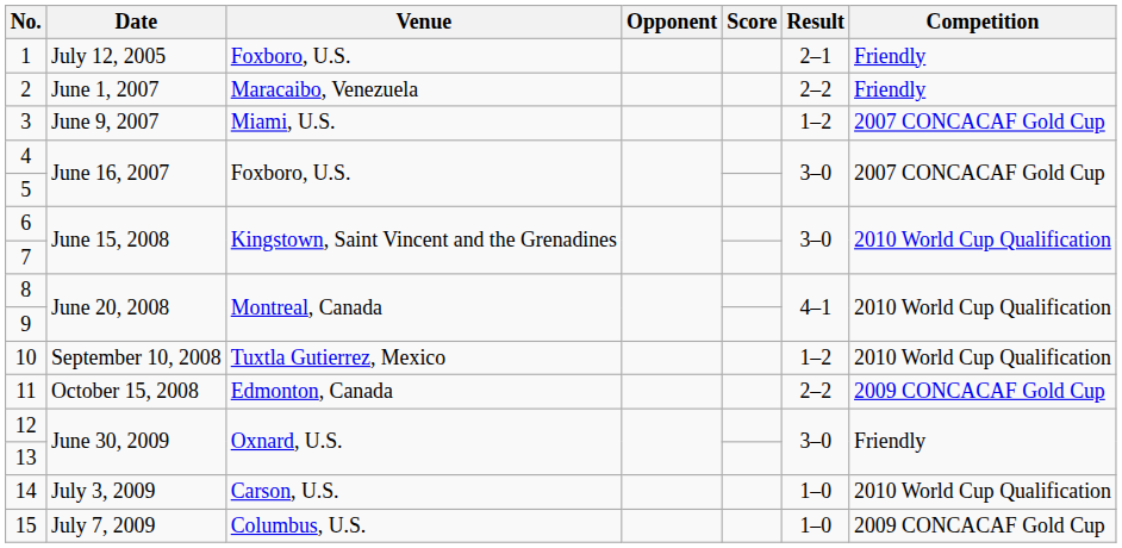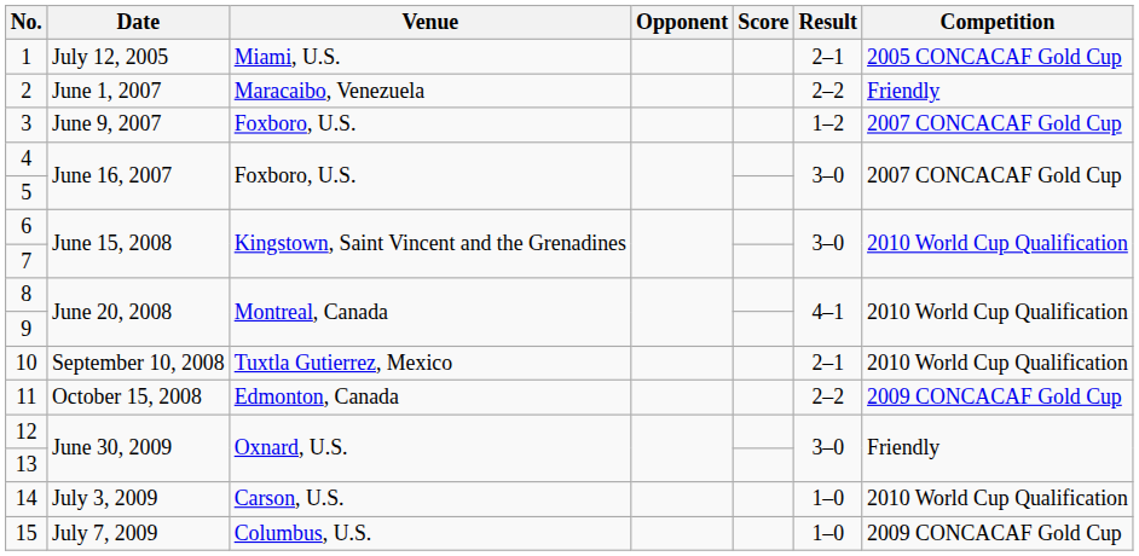 <table class="wikitable sortable">
 <tr>
 <th scope="col">No.</th>
 <th scope="col">Date</th>
 <th scope="col">Venue</th>
 <th scope="col">Opponent</th>
 <th scope="col">Score</th>
 <th scope="col">Result</th>
 <th scope="col">Competition</th>
 </tr>
 <tr>
 <td align="center">1</td>
 <td>July 12, 2005</td>
-<td><a href='#'>Foxboro</a>, U.S.</td>
+<td><a href='#'>Miami</a>, U.S.</td>
 <td></td>
 <td></td>
 <td align="center">2–1</td>
-<td><a href='#'>Friendly</a></td>
+<td><a href='#'>2005 CONCACAF Gold Cup</a></td>
 </tr>
 <tr>
 <td align="center">2</td>
 <td>June 1, 2007</td>
 <td><a href='#'>Maracaibo</a>, Venezuela</td>
 <td></td>
 <td></td>
 <td align="center">2–2</td>
 <td><a href='#'>Friendly</a></td>
 </tr>
 <tr>
 <td align="center">3</td>
 <td>June 9, 2007</td>
-<td><a href='#'>Miami</a>, U.S.</td>
+<td><a href='#'>Foxboro</a>, U.S.</td>
 <td></td>
 <td></td>
 <td align="center">1–2</td>
 <td><a href='#'>2007 CONCACAF Gold Cup</a></td>
 </tr>
 <tr>
 <td align="center">4</td>
 <td rowspan="2">June 16, 2007</td>
 <td rowspan="2">Foxboro, U.S.</td>
 <td rowspan="2"></td>
 <td></td>
 <td rowspan="2" align="center">3–0</td>
 <td rowspan="2">2007 CONCACAF Gold Cup</td>
 </tr>
 <tr>
 <td align="center">5</td>
 <td></td>
 </tr>
 <tr>
 <td align="center">6</td>
 <td rowspan="2">June 15, 2008</td>
 <td rowspan="2"><a href='#'>Kingstown</a>, Saint Vincent and the Grenadines</td>
 <td rowspan="2"></td>
 <td></td>
 <td rowspan="2" align="center">3–0</td>
 <td rowspan="2"><a href='#'>2010 World Cup Qualification</a></td>
 </tr>
 <tr>
 <td align="center">7</td>
 <td></td>
 </tr>
 <tr>
 <td align="center">8</td>
 <td rowspan="2">June 20, 2008</td>
 <td rowspan="2"><a href='#'>Montreal</a>, Canada</td>
 <td rowspan="2"></td>
 <td></td>
 <td rowspan="2" align="center">4–1</td>
 <td rowspan="2">2010 World Cup Qualification</td>
 </tr>
 <tr>
 <td align="center">9</td>
 <td></td>
 </tr>
 <tr>
 <td align="center">10</td>
 <td>September 10, 2008</td>
 <td><a href='#'>Tuxtla Gutierrez</a>, Mexico</td>
 <td></td>
 <td></td>
-<td align="center">1–2</td>
+<td align="center">2–1</td>
 <td>2010 World Cup Qualification</td>
 </tr>
 <tr>
 <td align="center">11</td>
 <td>October 15, 2008</td>
 <td><a href='#'>Edmonton</a>, Canada</td>
 <td></td>
 <td></td>
 <td align="center">2–2</td>
 <td><a href='#'>2009 CONCACAF Gold Cup</a></td>
 </tr>
 <tr>
 <td align="center">12</td>
 <td rowspan="2">June 30, 2009</td>
 <td rowspan="2"><a href='#'>Oxnard</a>, U.S.</td>
 <td rowspan="2"></td>
 <td></td>
 <td rowspan="2" align="center">3–0</td>
 <td rowspan="2">Friendly</td>
 </tr>
 <tr>
 <td align="center">13</td>
 <td></td>
 </tr>
 <tr>
 <td align="center">14</td>
 <td>July 3, 2009</td>
 <td><a href='#'>Carson</a>, U.S.</td>
 <td></td>
 <td></td>
 <td align="center">1–0</td>
 <td>2010 World Cup Qualification</td>
 </tr>
 <tr>
 <td align="center">15</td>
 <td>July 7, 2009</td>
 <td><a href='#'>Columbus</a>, U.S.</td>
 <td></td>
 <td></td>
 <td align="center">1–0</td>
 <td>2009 CONCACAF Gold Cup</td>
 </tr>
 </table>
